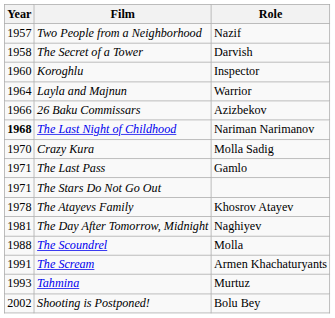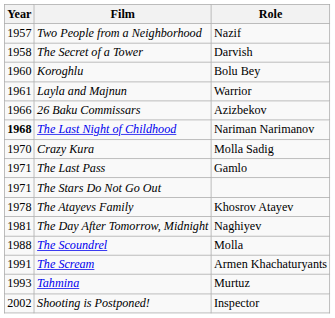 <table class="wikitable sortable">
 <tr>
 <th>Year</th>
 <th>Film</th>
 <th>Role</th>
 </tr>
 <tr>
 <td>1957</td>
 <td><em> Two People from a Neighborhood</em></td>
 <td>Nazif</td>
 </tr>
 <tr>
 <td>1958</td>
 <td><em>The Secret of a Tower</em></td>
 <td>Darvish</td>
 </tr>
 <tr>
 <td>1960</td>
 <td><em>Koroghlu</em></td>
-<td>Inspector</td>
+<td>Bolu Bey</td>
 </tr>
 <tr>
-<td>1964</td>
+<td>1961</td>
 <td><em>Layla and Majnun</em></td>
 <td>Warrior</td>
 </tr>
 <tr>
 <td>1966</td>
 <td><em>26 Baku Commissars</em></td>
 <td>Azizbekov</td>
 </tr>
 <tr>
 <td><strong>1968</strong></td>
 <td><em><a href='#'>The Last Night of Childhood</a></em></td>
 <td>Nariman Narimanov</td>
 </tr>
 <tr>
 <td>1970</td>
 <td><em>Crazy Kura</em></td>
 <td>Molla Sadig</td>
 </tr>
 <tr>
 <td>1971</td>
 <td><em>The Last Pass</em></td>
 <td>Gamlo</td>
 </tr>
 <tr>
 <td>1971</td>
 <td><em>The Stars Do Not Go Out</em></td>
 <td></td>
 </tr>
 <tr>
 <td>1978</td>
 <td><em>The Atayevs Family</em></td>
 <td>Khosrov Atayev</td>
 </tr>
 <tr>
 <td>1981</td>
 <td><em>The Day After Tomorrow, Midnight</em></td>
 <td>Naghiyev</td>
 </tr>
 <tr>
 <td>1988</td>
 <td><em><a href='#'>The Scoundrel</a></em></td>
 <td>Molla</td>
 </tr>
 <tr>
 <td>1991</td>
 <td><em><a href='#'>The Scream</a></em></td>
 <td>Armen Khachaturyants</td>
 </tr>
 <tr>
 <td>1993</td>
 <td><em><a href='#'>Tahmina</a></em></td>
 <td>Murtuz</td>
 </tr>
 <tr>
 <td>2002</td>
 <td><em>Shooting is Postponed!</em></td>
-<td>Bolu Bey</td>
+<td>Inspector</td>
 </tr>
 </table>
